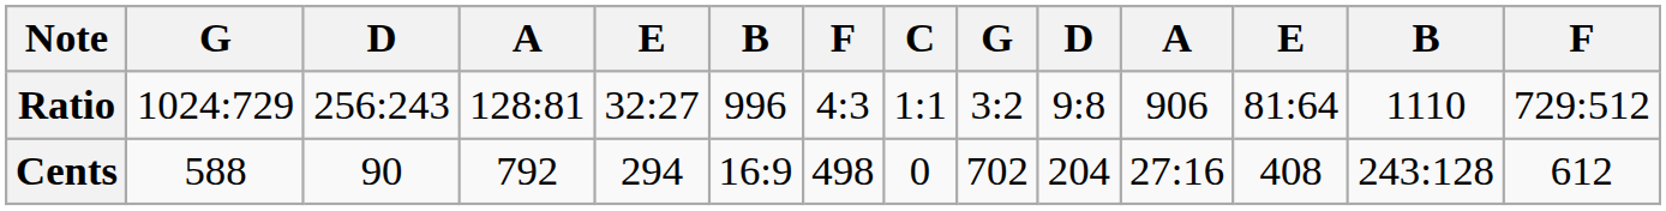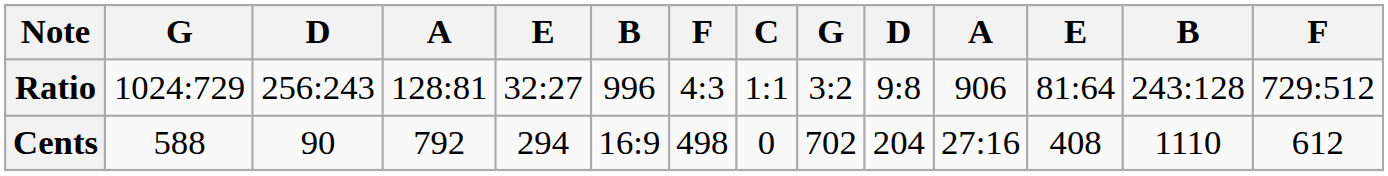 <table class="wikitable" style="text-align: center">
 <tr>
 <th style="width:5em;">Note</th>
 <th style="width:5em;">G</th>
 <th style="width:5em;">D</th>
 <th style="width:5em;">A</th>
 <th style="width:5em;">E</th>
 <th style="width:5em;">B</th>
 <th style="width:5em;">F</th>
 <th style="width:5em;">C</th>
 <th style="width:5em;">G</th>
 <th style="width:5em;">D</th>
 <th style="width:5em;">A</th>
 <th style="width:5em;">E</th>
 <th style="width:5em;">B</th>
 <th style="width:5em;">F</th>
 </tr>
 <tr>
 <th>Ratio</th>
 <td>1024:729</td>
 <td>256:243</td>
 <td>128:81</td>
 <td>32:27</td>
 <td>996</td>
 <td>4:3</td>
 <td>1:1</td>
 <td>3:2</td>
 <td>9:8</td>
 <td>906</td>
 <td>81:64</td>
-<td>1110</td>
+<td>243:128</td>
 <td>729:512</td>
 </tr>
 <tr>
 <th>Cents</th>
 <td>588</td>
 <td>90</td>
 <td>792</td>
 <td>294</td>
 <td>16:9</td>
 <td>498</td>
 <td>0</td>
 <td>702</td>
 <td>204</td>
 <td>27:16</td>
 <td>408</td>
-<td>243:128</td>
+<td>1110</td>
 <td>612</td>
 </tr>
 </table>
